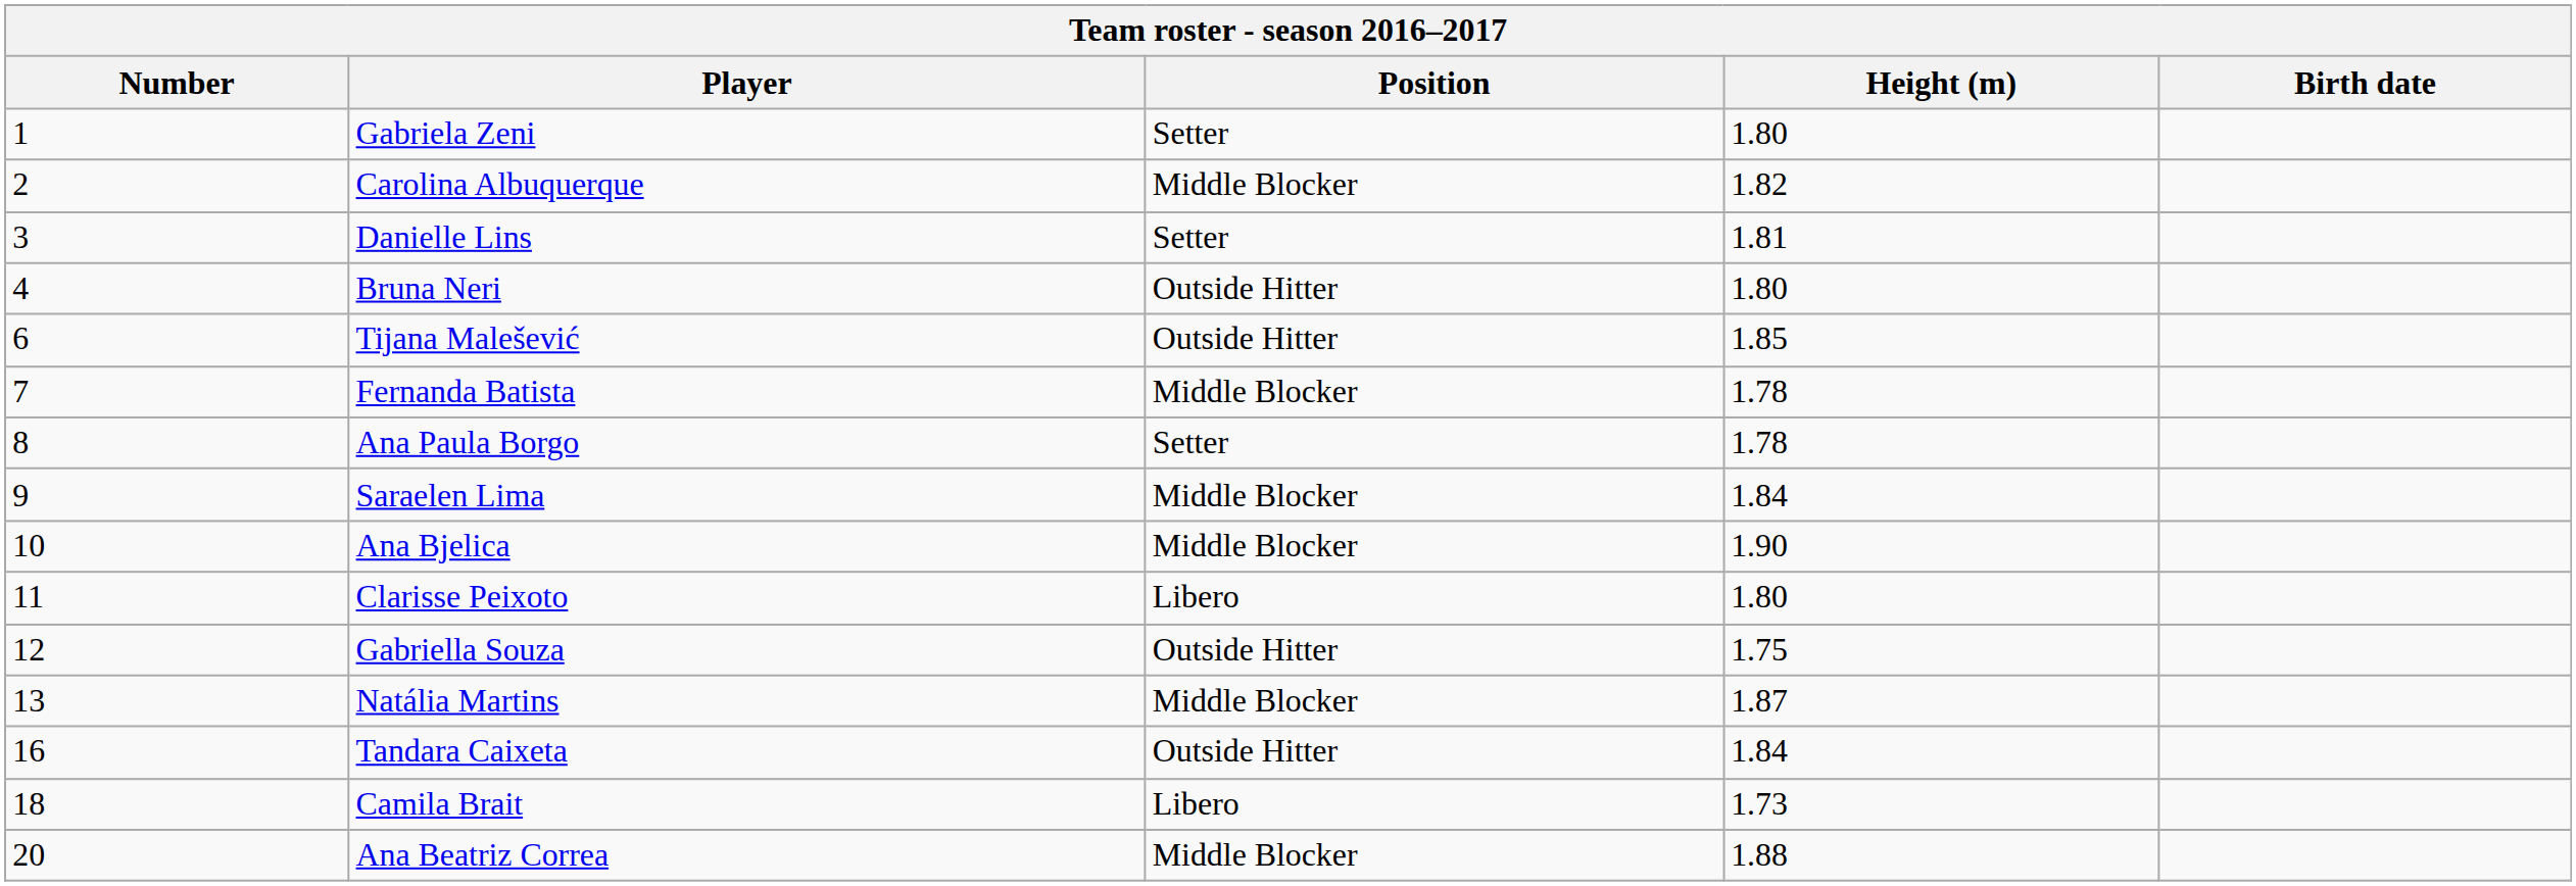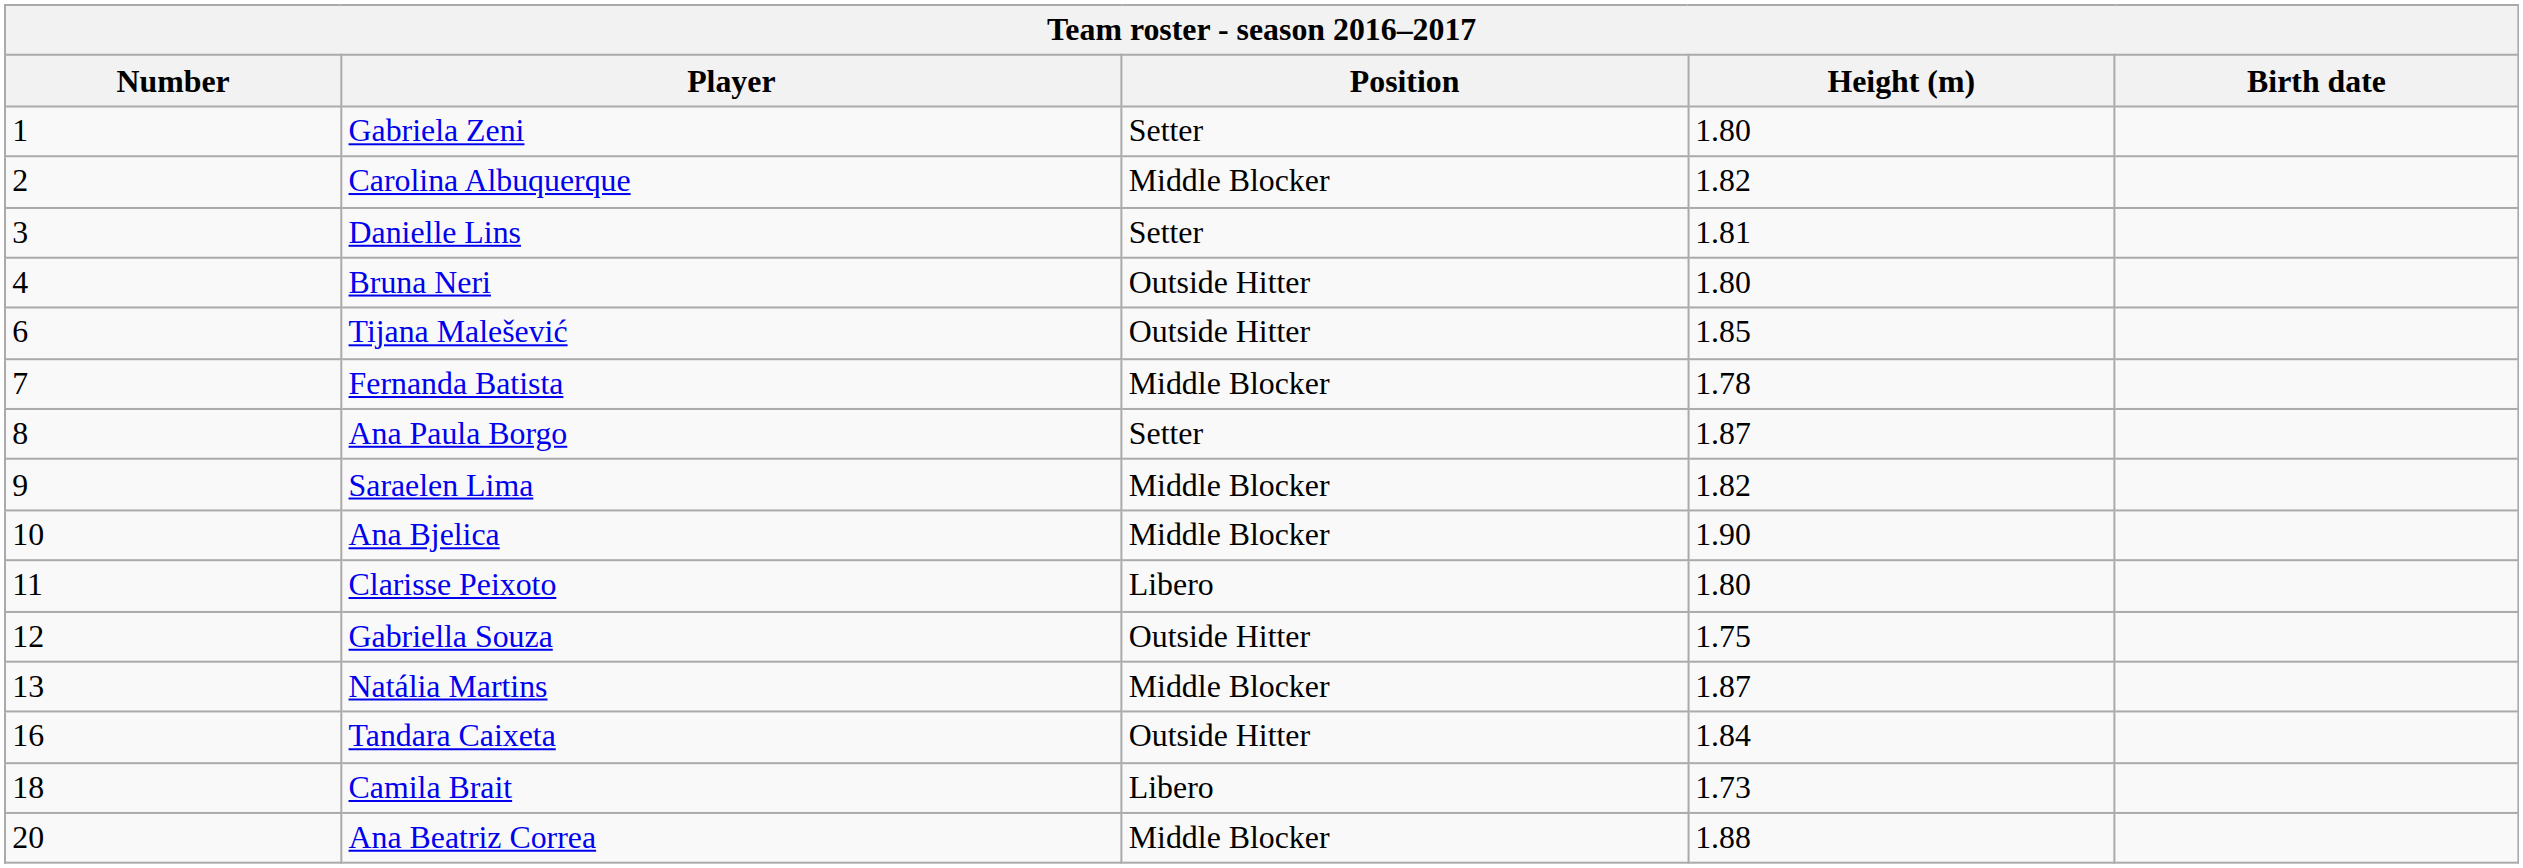 <table class="wikitable collapsible collapsed" style="width:100%;">
 <tr>
 <th colspan=6><strong>Team roster - season 2016–2017</strong></th>
 </tr>
 <tr>
 <th>Number</th>
 <th>Player</th>
 <th>Position</th>
 <th>Height (m)</th>
 <th>Birth date</th>
 </tr>
 <tr>
 <td>1</td>
 <td> <a href='#'>Gabriela Zeni</a></td>
 <td>Setter</td>
 <td>1.80</td>
 <td align=right></td>
 </tr>
 <tr>
 <td>2</td>
 <td> <a href='#'>Carolina Albuquerque</a></td>
 <td>Middle Blocker</td>
 <td>1.82</td>
 <td align=right></td>
 </tr>
 <tr>
 <td>3</td>
 <td> <a href='#'>Danielle Lins</a></td>
 <td>Setter</td>
 <td>1.81</td>
 <td align=right></td>
 </tr>
 <tr>
 <td>4</td>
 <td> <a href='#'>Bruna Neri</a></td>
 <td>Outside Hitter</td>
 <td>1.80</td>
 <td align=right></td>
 </tr>
 <tr>
 <td>6</td>
 <td> <a href='#'>Tijana Malešević</a></td>
 <td>Outside Hitter</td>
 <td>1.85</td>
 <td align=right></td>
 </tr>
 <tr>
 <td>7</td>
 <td> <a href='#'>Fernanda Batista</a></td>
 <td>Middle Blocker</td>
 <td>1.78</td>
 <td align=right></td>
 </tr>
 <tr>
 <td>8</td>
 <td> <a href='#'>Ana Paula Borgo</a></td>
 <td>Setter</td>
-<td>1.78</td>
+<td>1.87</td>
 <td align=right></td>
 </tr>
 <tr>
 <td>9</td>
 <td> <a href='#'>Saraelen Lima</a></td>
 <td>Middle Blocker</td>
-<td>1.84</td>
+<td>1.82</td>
 <td align=right></td>
 </tr>
 <tr>
 <td>10</td>
 <td> <a href='#'>Ana Bjelica</a></td>
 <td>Middle Blocker</td>
 <td>1.90</td>
 <td align=right></td>
 </tr>
 <tr>
 <td>11</td>
 <td> <a href='#'>Clarisse Peixoto</a></td>
 <td>Libero</td>
 <td>1.80</td>
 <td align=right></td>
 </tr>
 <tr>
 <td>12</td>
 <td> <a href='#'>Gabriella Souza</a></td>
 <td>Outside Hitter</td>
 <td>1.75</td>
 <td align=right></td>
 </tr>
 <tr>
 <td>13</td>
 <td> <a href='#'>Natália Martins</a></td>
 <td>Middle Blocker</td>
 <td>1.87</td>
 <td align=right></td>
 </tr>
 <tr>
 <td>16</td>
 <td> <a href='#'>Tandara Caixeta</a></td>
 <td>Outside Hitter</td>
 <td>1.84</td>
 <td align=right></td>
 </tr>
 <tr>
 <td>18</td>
 <td> <a href='#'>Camila Brait</a></td>
 <td>Libero</td>
 <td>1.73</td>
 <td align=right></td>
 </tr>
 <tr>
 <td>20</td>
 <td> <a href='#'>Ana Beatriz Correa</a></td>
 <td>Middle Blocker</td>
 <td>1.88</td>
 <td align=right></td>
 </tr>
 </table>
